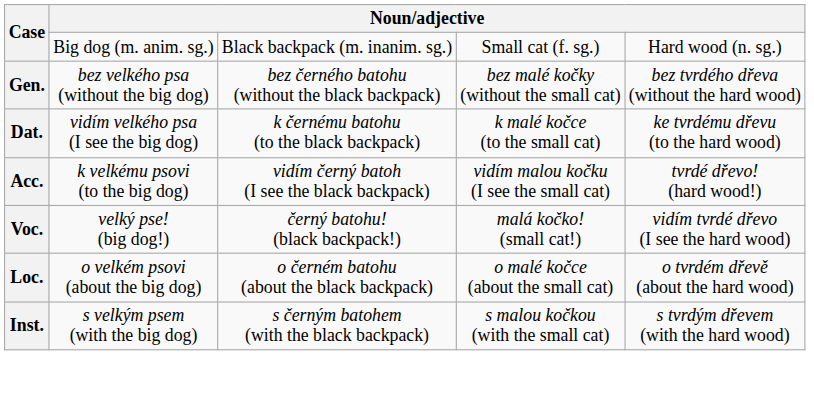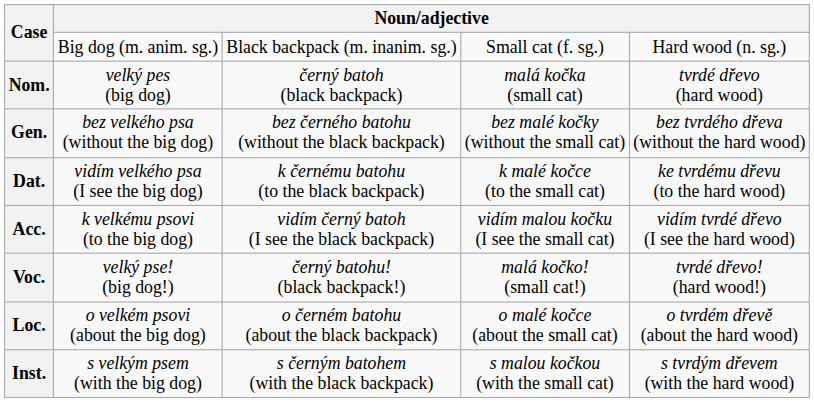 <table class="wikitable" style="text-align: center">
 <tr>
 <th rowspan="2">Case</th>
 <th colspan="4">Noun/adjective</th>
 </tr>
 <tr>
 <td>Big dog (m. anim. sg.)</td>
 <td>Black backpack (m. inanim. sg.)</td>
 <td>Small cat (f. sg.)</td>
 <td>Hard wood (n. sg.)</td>
+</tr>
+<tr>
+<th>Nom.</th>
+<td><em>velký pes</em><br>(big dog)</td>
+<td><em>černý batoh</em><br>(black backpack)</td>
+<td><em>malá kočka</em><br>(small cat)</td>
+<td><em>tvrdé dřevo</em><br>(hard wood)</td>
 </tr>
 <tr>
 <th>Gen.</th>
 <td><em>bez velkého psa</em><br>(without the big dog)</td>
 <td><em>bez černého batohu</em><br>(without the black backpack)</td>
 <td><em>bez malé kočky</em><br>(without the small cat)</td>
 <td><em>bez tvrdého dřeva</em><br>(without the hard wood)</td>
 </tr>
 <tr>
 <th>Dat.</th>
 <td><em>vidím velkého psa</em><br>(I see the big dog)</td>
 <td><em>k černému batohu</em><br>(to the black backpack)</td>
 <td><em>k malé kočce</em><br>(to the small cat)</td>
 <td><em>ke tvrdému dřevu</em><br>(to the hard wood)</td>
 </tr>
 <tr>
 <th>Acc.</th>
 <td><em>k velkému psovi</em><br>(to the big dog)</td>
 <td><em>vidím černý batoh</em><br>(I see the black backpack)</td>
 <td><em>vidím malou kočku</em><br>(I see the small cat)</td>
-<td><em>tvrdé dřevo!</em><br>(hard wood!)</td>
+<td><em>vidím tvrdé dřevo</em><br>(I see the hard wood)</td>
 </tr>
 <tr>
 <th>Voc.</th>
 <td><em>velký pse!</em><br>(big dog!)</td>
 <td><em>černý batohu!</em><br>(black backpack!)</td>
 <td><em>malá kočko!</em><br>(small cat!)</td>
-<td><em>vidím tvrdé dřevo</em><br>(I see the hard wood)</td>
+<td><em>tvrdé dřevo!</em><br>(hard wood!)</td>
 </tr>
 <tr>
 <th>Loc.</th>
 <td><em>o velkém psovi</em><br>(about the big dog)</td>
 <td><em>o černém batohu</em><br>(about the black backpack)</td>
 <td><em>o malé kočce</em><br>(about the small cat)</td>
 <td><em>o tvrdém dřevě</em><br>(about the hard wood)</td>
 </tr>
 <tr>
 <th>Inst.</th>
 <td><em>s velkým psem</em><br>(with the big dog)</td>
 <td><em>s černým batohem</em><br>(with the black backpack)</td>
 <td><em>s malou kočkou</em><br>(with the small cat)</td>
 <td><em>s tvrdým dřevem</em><br>(with the hard wood)</td>
 </tr>
 </table>
